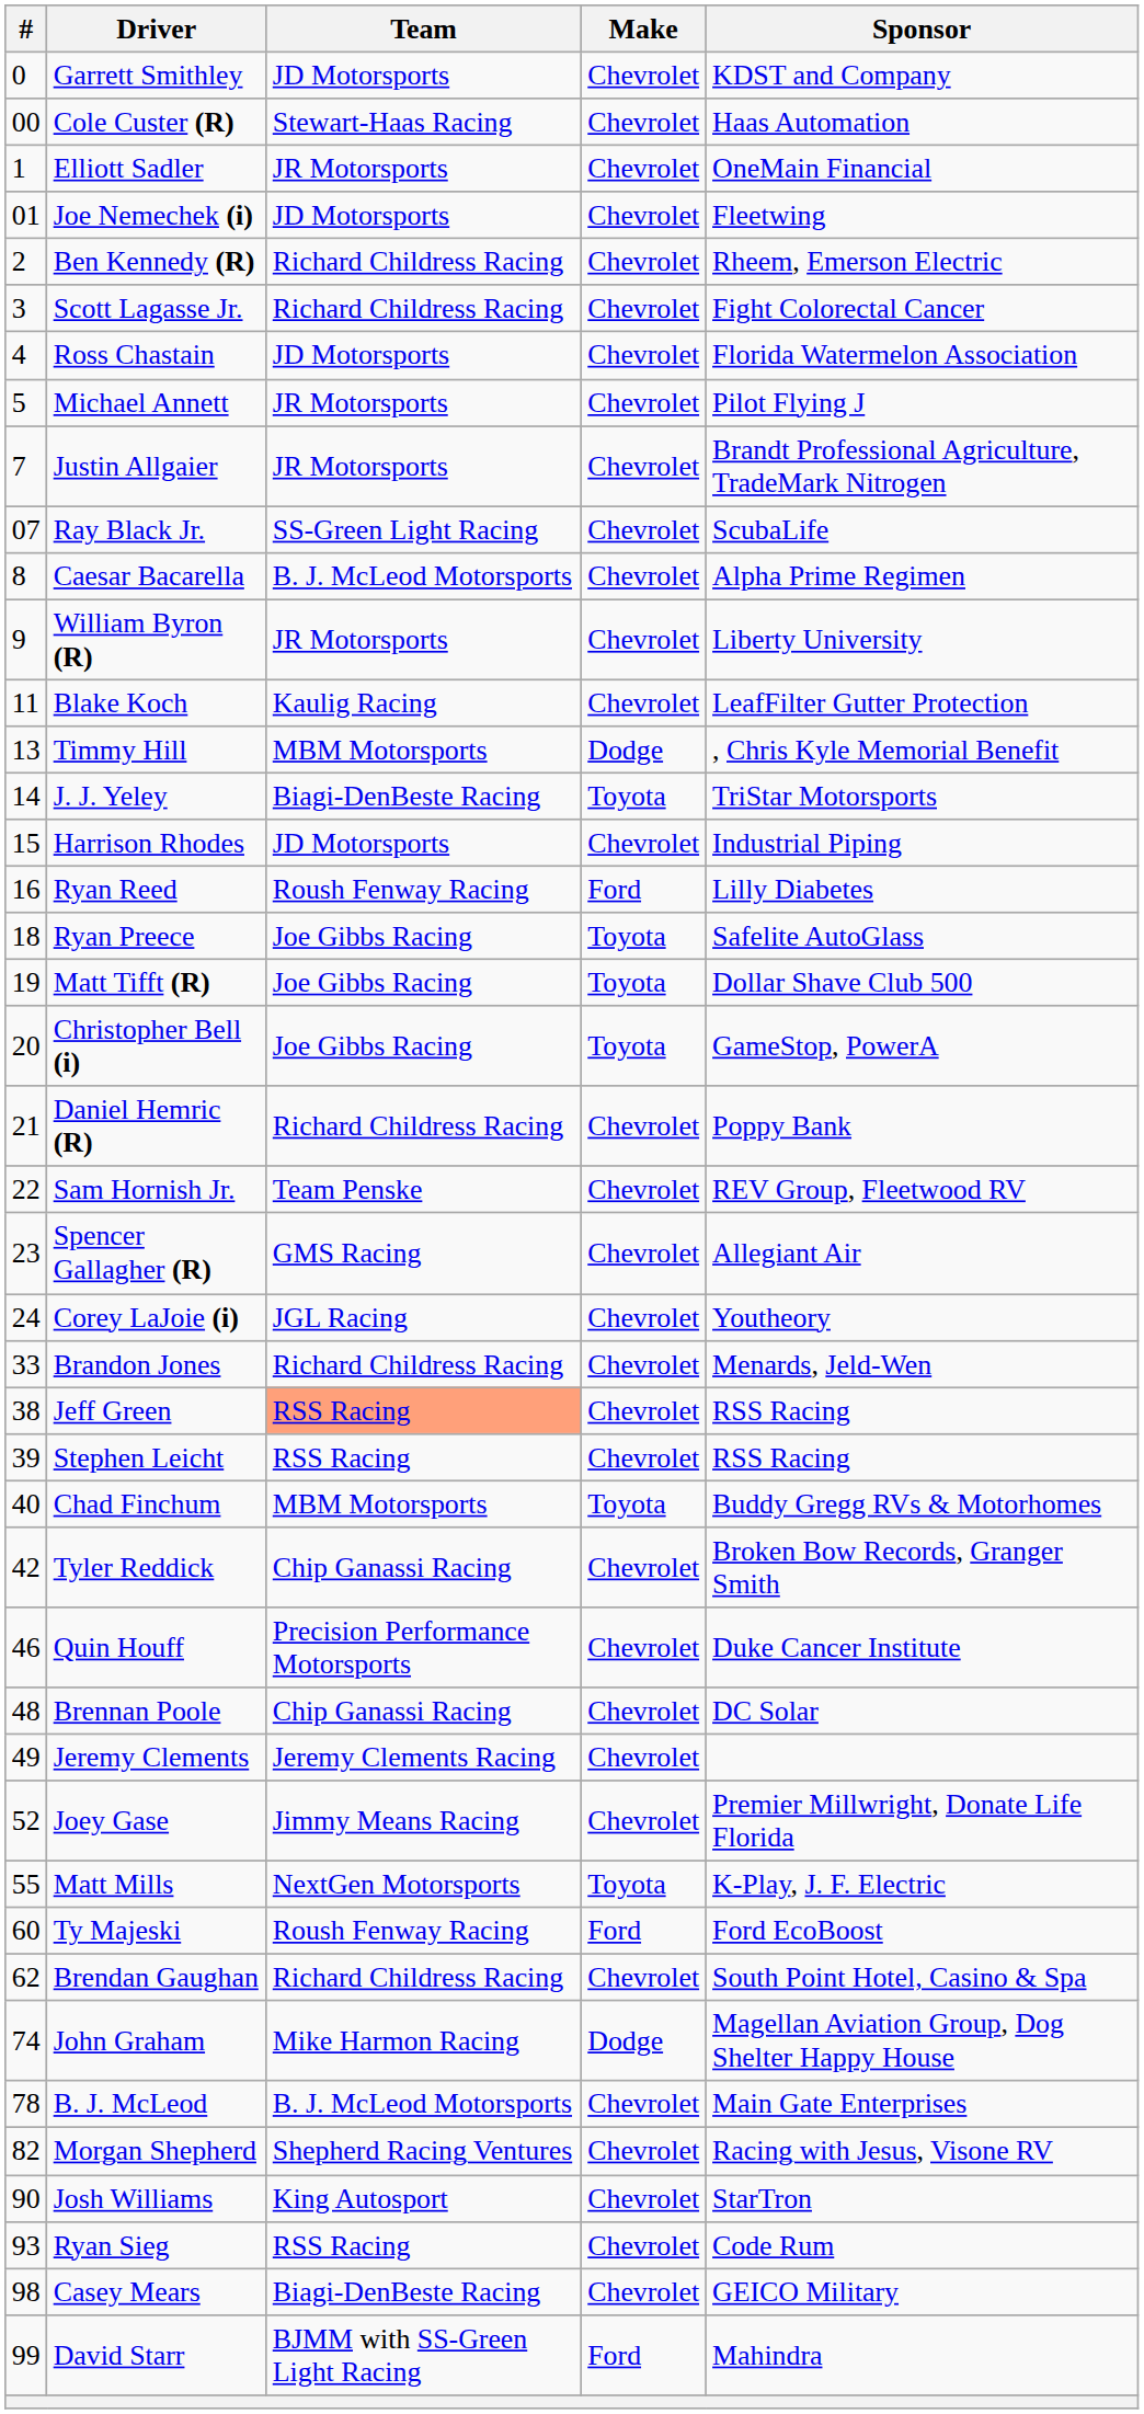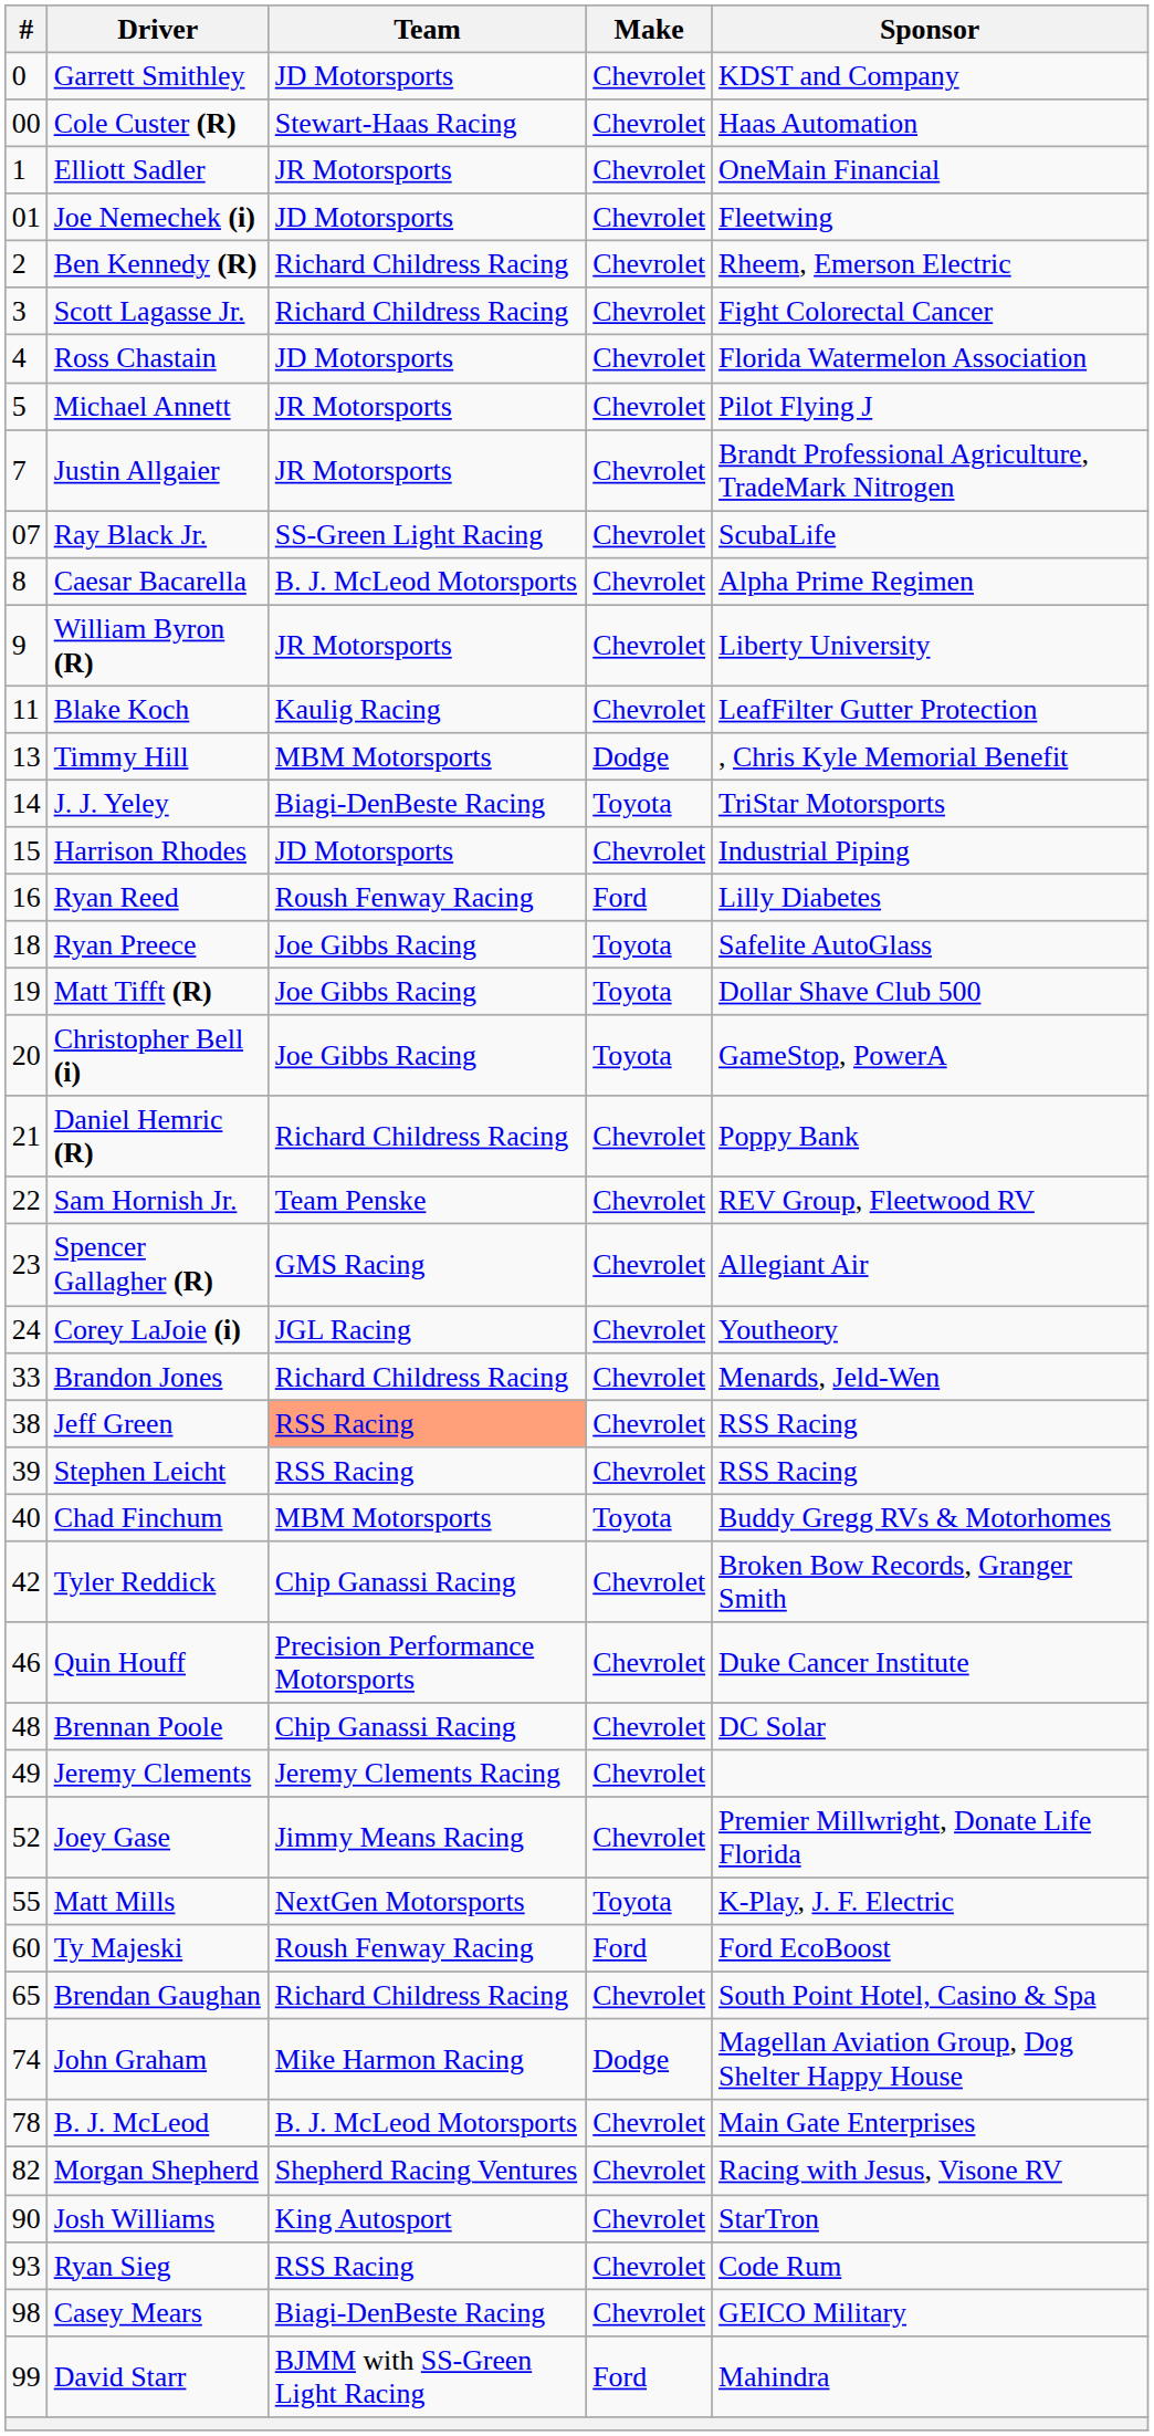 <table class="wikitable" style="font-size:95%">
 <tr>
 <th>#</th>
 <th>Driver</th>
 <th>Team</th>
 <th>Make</th>
 <th>Sponsor</th>
 </tr>
 <tr>
 <td>0</td>
 <td><a href='#'>Garrett Smithley</a></td>
 <td><a href='#'>JD Motorsports</a></td>
 <td><a href='#'>Chevrolet</a></td>
 <td><a href='#'>KDST and Company</a></td>
 </tr>
 <tr>
 <td>00</td>
 <td><a href='#'>Cole Custer</a> <strong>(R)</strong></td>
 <td><a href='#'>Stewart-Haas Racing</a></td>
 <td><a href='#'>Chevrolet</a></td>
 <td><a href='#'>Haas Automation</a></td>
 </tr>
 <tr>
 <td>1</td>
 <td><a href='#'>Elliott Sadler</a></td>
 <td><a href='#'>JR Motorsports</a></td>
 <td><a href='#'>Chevrolet</a></td>
 <td><a href='#'>OneMain Financial</a></td>
 </tr>
 <tr>
 <td>01</td>
 <td><a href='#'>Joe Nemechek</a> <strong>(i)</strong></td>
 <td><a href='#'>JD Motorsports</a></td>
 <td><a href='#'>Chevrolet</a></td>
 <td><a href='#'>Fleetwing</a></td>
 </tr>
 <tr>
 <td>2</td>
 <td><a href='#'>Ben Kennedy</a> <strong>(R)</strong></td>
 <td><a href='#'>Richard Childress Racing</a></td>
 <td><a href='#'>Chevrolet</a></td>
 <td><a href='#'>Rheem</a>, <a href='#'>Emerson Electric</a></td>
 </tr>
 <tr>
 <td>3</td>
 <td><a href='#'>Scott Lagasse Jr.</a></td>
 <td><a href='#'>Richard Childress Racing</a></td>
 <td><a href='#'>Chevrolet</a></td>
 <td><a href='#'>Fight Colorectal Cancer</a></td>
 </tr>
 <tr>
 <td>4</td>
 <td><a href='#'>Ross Chastain</a></td>
 <td><a href='#'>JD Motorsports</a></td>
 <td><a href='#'>Chevrolet</a></td>
 <td><a href='#'>Florida Watermelon Association</a></td>
 </tr>
 <tr>
 <td>5</td>
 <td><a href='#'>Michael Annett</a></td>
 <td><a href='#'>JR Motorsports</a></td>
 <td><a href='#'>Chevrolet</a></td>
 <td><a href='#'>Pilot Flying J</a></td>
 </tr>
 <tr>
 <td>7</td>
 <td><a href='#'>Justin Allgaier</a></td>
 <td><a href='#'>JR Motorsports</a></td>
 <td><a href='#'>Chevrolet</a></td>
 <td><a href='#'>Brandt Professional Agriculture</a>, <a href='#'>TradeMark Nitrogen</a></td>
 </tr>
 <tr>
 <td>07</td>
 <td><a href='#'>Ray Black Jr.</a></td>
 <td><a href='#'>SS-Green Light Racing</a></td>
 <td><a href='#'>Chevrolet</a></td>
 <td><a href='#'>ScubaLife</a></td>
 </tr>
 <tr>
 <td>8</td>
 <td><a href='#'>Caesar Bacarella</a></td>
 <td><a href='#'>B. J. McLeod Motorsports</a></td>
 <td><a href='#'>Chevrolet</a></td>
 <td><a href='#'>Alpha Prime Regimen</a></td>
 </tr>
 <tr>
 <td>9</td>
 <td><a href='#'>William Byron</a> <strong>(R)</strong></td>
 <td><a href='#'>JR Motorsports</a></td>
 <td><a href='#'>Chevrolet</a></td>
 <td><a href='#'>Liberty University</a></td>
 </tr>
 <tr>
 <td>11</td>
 <td><a href='#'>Blake Koch</a></td>
 <td><a href='#'>Kaulig Racing</a></td>
 <td><a href='#'>Chevrolet</a></td>
 <td><a href='#'>LeafFilter Gutter Protection</a></td>
 </tr>
 <tr>
 <td>13</td>
 <td><a href='#'>Timmy Hill</a></td>
 <td><a href='#'>MBM Motorsports</a></td>
 <td><a href='#'>Dodge</a></td>
 <td>, <a href='#'>Chris Kyle Memorial Benefit</a></td>
 </tr>
 <tr>
 <td>14</td>
 <td><a href='#'>J. J. Yeley</a></td>
 <td><a href='#'>Biagi-DenBeste Racing</a></td>
 <td><a href='#'>Toyota</a></td>
 <td><a href='#'>TriStar Motorsports</a></td>
 </tr>
 <tr>
 <td>15</td>
 <td><a href='#'>Harrison Rhodes</a></td>
 <td><a href='#'>JD Motorsports</a></td>
 <td><a href='#'>Chevrolet</a></td>
 <td><a href='#'>Industrial Piping</a></td>
 </tr>
 <tr>
 <td>16</td>
 <td><a href='#'>Ryan Reed</a></td>
 <td><a href='#'>Roush Fenway Racing</a></td>
 <td><a href='#'>Ford</a></td>
 <td><a href='#'>Lilly Diabetes</a></td>
 </tr>
 <tr>
 <td>18</td>
 <td><a href='#'>Ryan Preece</a></td>
 <td><a href='#'>Joe Gibbs Racing</a></td>
 <td><a href='#'>Toyota</a></td>
 <td><a href='#'>Safelite AutoGlass</a></td>
 </tr>
 <tr>
 <td>19</td>
 <td><a href='#'>Matt Tifft</a> <strong>(R)</strong></td>
 <td><a href='#'>Joe Gibbs Racing</a></td>
 <td><a href='#'>Toyota</a></td>
 <td><a href='#'>Dollar Shave Club 500</a></td>
 </tr>
 <tr>
 <td>20</td>
 <td><a href='#'>Christopher Bell</a> <strong>(i)</strong></td>
 <td><a href='#'>Joe Gibbs Racing</a></td>
 <td><a href='#'>Toyota</a></td>
 <td><a href='#'>GameStop</a>, <a href='#'>PowerA</a></td>
 </tr>
 <tr>
 <td>21</td>
 <td><a href='#'>Daniel Hemric</a> <strong>(R)</strong></td>
 <td><a href='#'>Richard Childress Racing</a></td>
 <td><a href='#'>Chevrolet</a></td>
 <td><a href='#'>Poppy Bank</a></td>
 </tr>
 <tr>
 <td>22</td>
 <td><a href='#'>Sam Hornish Jr.</a></td>
 <td><a href='#'>Team Penske</a></td>
 <td><a href='#'>Chevrolet</a></td>
 <td><a href='#'>REV Group</a>, <a href='#'>Fleetwood RV</a></td>
 </tr>
 <tr>
 <td>23</td>
 <td><a href='#'>Spencer Gallagher</a> <strong>(R)</strong></td>
 <td><a href='#'>GMS Racing</a></td>
 <td><a href='#'>Chevrolet</a></td>
 <td><a href='#'>Allegiant Air</a></td>
 </tr>
 <tr>
 <td>24</td>
 <td><a href='#'>Corey LaJoie</a> <strong>(i)</strong></td>
 <td><a href='#'>JGL Racing</a></td>
 <td><a href='#'>Chevrolet</a></td>
 <td><a href='#'>Youtheory</a></td>
 </tr>
 <tr>
 <td>33</td>
 <td><a href='#'>Brandon Jones</a></td>
 <td><a href='#'>Richard Childress Racing</a></td>
 <td><a href='#'>Chevrolet</a></td>
 <td><a href='#'>Menards</a>, <a href='#'>Jeld-Wen</a></td>
 </tr>
 <tr>
 <td>38</td>
 <td><a href='#'>Jeff Green</a></td>
 <td style="background: lightsalmon;"><a href='#'>RSS Racing</a></td>
 <td><a href='#'>Chevrolet</a></td>
 <td><a href='#'>RSS Racing</a></td>
 </tr>
 <tr>
 <td>39</td>
 <td><a href='#'>Stephen Leicht</a></td>
 <td><a href='#'>RSS Racing</a></td>
 <td><a href='#'>Chevrolet</a></td>
 <td><a href='#'>RSS Racing</a></td>
 </tr>
 <tr>
 <td>40</td>
 <td><a href='#'>Chad Finchum</a></td>
 <td><a href='#'>MBM Motorsports</a></td>
 <td><a href='#'>Toyota</a></td>
 <td><a href='#'>Buddy Gregg RVs & Motorhomes</a></td>
 </tr>
 <tr>
 <td>42</td>
 <td><a href='#'>Tyler Reddick</a></td>
 <td><a href='#'>Chip Ganassi Racing</a></td>
 <td><a href='#'>Chevrolet</a></td>
 <td><a href='#'>Broken Bow Records</a>, <a href='#'>Granger Smith</a></td>
 </tr>
 <tr>
 <td>46</td>
 <td><a href='#'>Quin Houff</a></td>
 <td><a href='#'>Precision Performance Motorsports</a></td>
 <td><a href='#'>Chevrolet</a></td>
 <td><a href='#'>Duke Cancer Institute</a></td>
 </tr>
 <tr>
 <td>48</td>
 <td><a href='#'>Brennan Poole</a></td>
 <td><a href='#'>Chip Ganassi Racing</a></td>
 <td><a href='#'>Chevrolet</a></td>
 <td><a href='#'>DC Solar</a></td>
 </tr>
 <tr>
 <td>49</td>
 <td><a href='#'>Jeremy Clements</a></td>
 <td><a href='#'>Jeremy Clements Racing</a></td>
 <td><a href='#'>Chevrolet</a></td>
 <td></td>
 </tr>
 <tr>
 <td>52</td>
 <td><a href='#'>Joey Gase</a></td>
 <td><a href='#'>Jimmy Means Racing</a></td>
 <td><a href='#'>Chevrolet</a></td>
 <td><a href='#'>Premier Millwright</a>, <a href='#'>Donate Life Florida</a></td>
 </tr>
 <tr>
 <td>55</td>
 <td><a href='#'>Matt Mills</a></td>
 <td><a href='#'>NextGen Motorsports</a></td>
 <td><a href='#'>Toyota</a></td>
 <td><a href='#'>K-Play</a>, <a href='#'>J. F. Electric</a></td>
 </tr>
 <tr>
 <td>60</td>
 <td><a href='#'>Ty Majeski</a></td>
 <td><a href='#'>Roush Fenway Racing</a></td>
 <td><a href='#'>Ford</a></td>
 <td><a href='#'>Ford EcoBoost</a></td>
 </tr>
 <tr>
-<td>62</td>
+<td>65</td>
 <td><a href='#'>Brendan Gaughan</a></td>
 <td><a href='#'>Richard Childress Racing</a></td>
 <td><a href='#'>Chevrolet</a></td>
 <td><a href='#'>South Point Hotel, Casino & Spa</a></td>
 </tr>
 <tr>
 <td>74</td>
 <td><a href='#'>John Graham</a></td>
 <td><a href='#'>Mike Harmon Racing</a></td>
 <td><a href='#'>Dodge</a></td>
 <td><a href='#'>Magellan Aviation Group</a>, <a href='#'>Dog Shelter Happy House</a></td>
 </tr>
 <tr>
 <td>78</td>
 <td><a href='#'>B. J. McLeod</a></td>
 <td><a href='#'>B. J. McLeod Motorsports</a></td>
 <td><a href='#'>Chevrolet</a></td>
 <td><a href='#'>Main Gate Enterprises</a></td>
 </tr>
 <tr>
 <td>82</td>
 <td><a href='#'>Morgan Shepherd</a></td>
 <td><a href='#'>Shepherd Racing Ventures</a></td>
 <td><a href='#'>Chevrolet</a></td>
 <td><a href='#'>Racing with Jesus</a>, <a href='#'>Visone RV</a></td>
 </tr>
 <tr>
 <td>90</td>
 <td><a href='#'>Josh Williams</a></td>
 <td><a href='#'>King Autosport</a></td>
 <td><a href='#'>Chevrolet</a></td>
 <td><a href='#'>StarTron</a></td>
 </tr>
 <tr>
 <td>93</td>
 <td><a href='#'>Ryan Sieg</a></td>
 <td><a href='#'>RSS Racing</a></td>
 <td><a href='#'>Chevrolet</a></td>
 <td><a href='#'>Code Rum</a></td>
 </tr>
 <tr>
 <td>98</td>
 <td><a href='#'>Casey Mears</a></td>
 <td><a href='#'>Biagi-DenBeste Racing</a></td>
 <td><a href='#'>Chevrolet</a></td>
 <td><a href='#'>GEICO Military</a></td>
 </tr>
 <tr>
 <td>99</td>
 <td><a href='#'>David Starr</a></td>
 <td><a href='#'>BJMM</a> with <a href='#'>SS-Green Light Racing</a></td>
 <td><a href='#'>Ford</a></td>
 <td><a href='#'>Mahindra</a></td>
 </tr>
 <tr>
 <th colspan="5"></th>
 </tr>
 </table>
